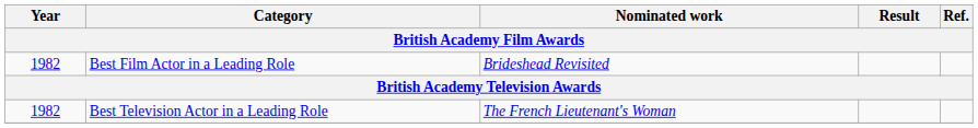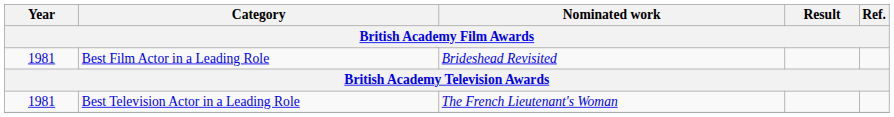 <table class=wikitable>
 <tr>
 <th scope="col" style="width:5em;">Year</th>
 <th scope="col" style="width:26em;">Category</th>
 <th scope="col" style="width:25em;">Nominated work</th>
 <th scope="col" style="width:5em;">Result</th>
 <th>Ref.</th>
 </tr>
 <tr>
 <th colspan=5><a href='#'>British Academy Film Awards</a></th>
 </tr>
 <tr>
-<td style="text-align:center;"><a href='#'>1982</a></td>
+<td style="text-align:center;"><a href='#'>1981</a></td>
 <td><a href='#'>Best Film Actor in a Leading Role</a></td>
 <td><em><a href='#'>Brideshead Revisited</a></em></td>
 <td></td>
 <td style="text-align:center;"></td>
 </tr>
 <tr>
 <th colspan=5><a href='#'>British Academy Television Awards</a></th>
 </tr>
 <tr>
-<td style="text-align:center;"><a href='#'>1982</a></td>
+<td style="text-align:center;"><a href='#'>1981</a></td>
 <td><a href='#'>Best Television Actor in a Leading Role</a></td>
 <td><em><a href='#'>The French Lieutenant's Woman</a></em></td>
 <td></td>
 <td style="text-align:center;"></td>
 </tr>
 <tr>
 </tr>
 </table>
